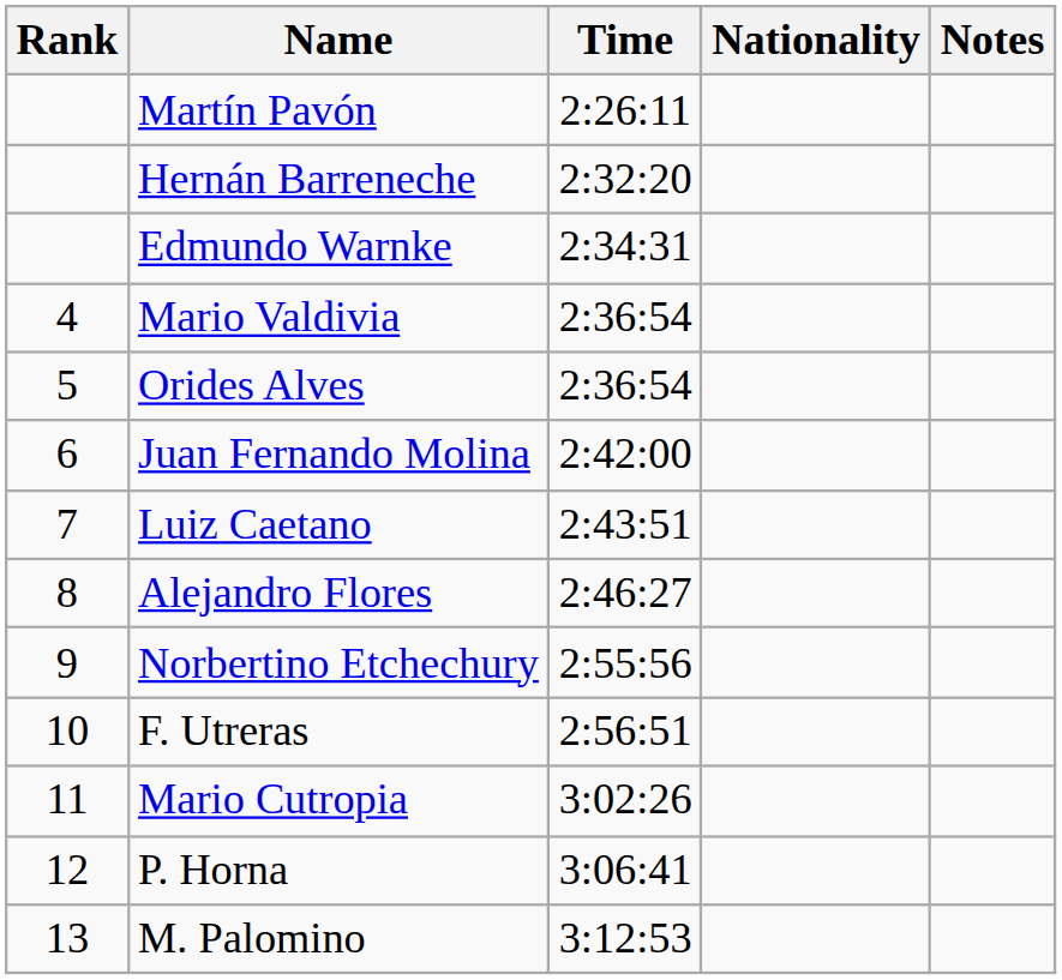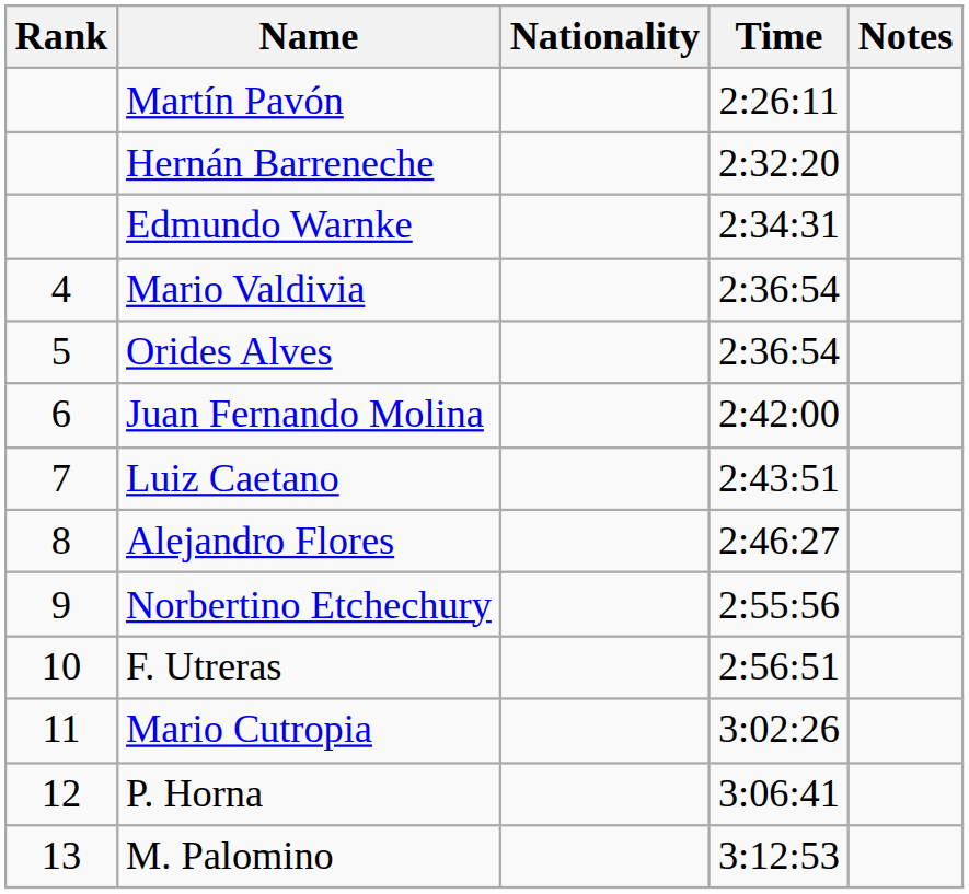 <table class="wikitable sortable" style="text-align:center">
 <tr>
 <th>Rank</th>
 <th>Name</th>
+<th>Nationality</th>
 <th>Time</th>
-<th>Nationality</th>
 <th>Notes</th>
 </tr>
 <tr>
 <td></td>
 <td align=left><a href='#'>Martín Pavón</a></td>
+<td align=left></td>
 <td>2:26:11</td>
-<td align=left></td>
 <td></td>
 </tr>
 <tr>
 <td></td>
 <td align=left><a href='#'>Hernán Barreneche</a></td>
+<td align=left></td>
 <td>2:32:20</td>
-<td align=left></td>
 <td></td>
 </tr>
 <tr>
 <td></td>
 <td align=left><a href='#'>Edmundo Warnke</a></td>
+<td align=left></td>
 <td>2:34:31</td>
-<td align=left></td>
 <td></td>
 </tr>
 <tr>
 <td>4</td>
 <td align=left><a href='#'>Mario Valdivia</a></td>
+<td align=left></td>
 <td>2:36:54</td>
-<td align=left></td>
 <td></td>
 </tr>
 <tr>
 <td>5</td>
 <td align=left><a href='#'>Orides Alves</a></td>
+<td align=left></td>
 <td>2:36:54</td>
-<td align=left></td>
 <td></td>
 </tr>
 <tr>
 <td>6</td>
 <td align=left><a href='#'>Juan Fernando Molina</a></td>
+<td align=left></td>
 <td>2:42:00</td>
-<td align=left></td>
 <td></td>
 </tr>
 <tr>
 <td>7</td>
 <td align=left><a href='#'>Luiz Caetano</a></td>
+<td align=left></td>
 <td>2:43:51</td>
-<td align=left></td>
 <td></td>
 </tr>
 <tr>
 <td>8</td>
 <td align=left><a href='#'>Alejandro Flores</a></td>
+<td align=left></td>
 <td>2:46:27</td>
-<td align=left></td>
 <td></td>
 </tr>
 <tr>
 <td>9</td>
 <td align=left><a href='#'>Norbertino Etchechury</a></td>
+<td align=left></td>
 <td>2:55:56</td>
-<td align=left></td>
 <td></td>
 </tr>
 <tr>
 <td>10</td>
 <td align=left>F. Utreras</td>
+<td align=left></td>
 <td>2:56:51</td>
-<td align=left></td>
 <td></td>
 </tr>
 <tr>
 <td>11</td>
 <td align=left><a href='#'>Mario Cutropia</a></td>
+<td align=left></td>
 <td>3:02:26</td>
-<td align=left></td>
 <td></td>
 </tr>
 <tr>
 <td>12</td>
 <td align=left>P. Horna</td>
+<td align=left></td>
 <td>3:06:41</td>
-<td align=left></td>
 <td></td>
 </tr>
 <tr>
 <td>13</td>
 <td align=left>M. Palomino</td>
+<td align=left></td>
 <td>3:12:53</td>
-<td align=left></td>
 <td></td>
 </tr>
 </table>
